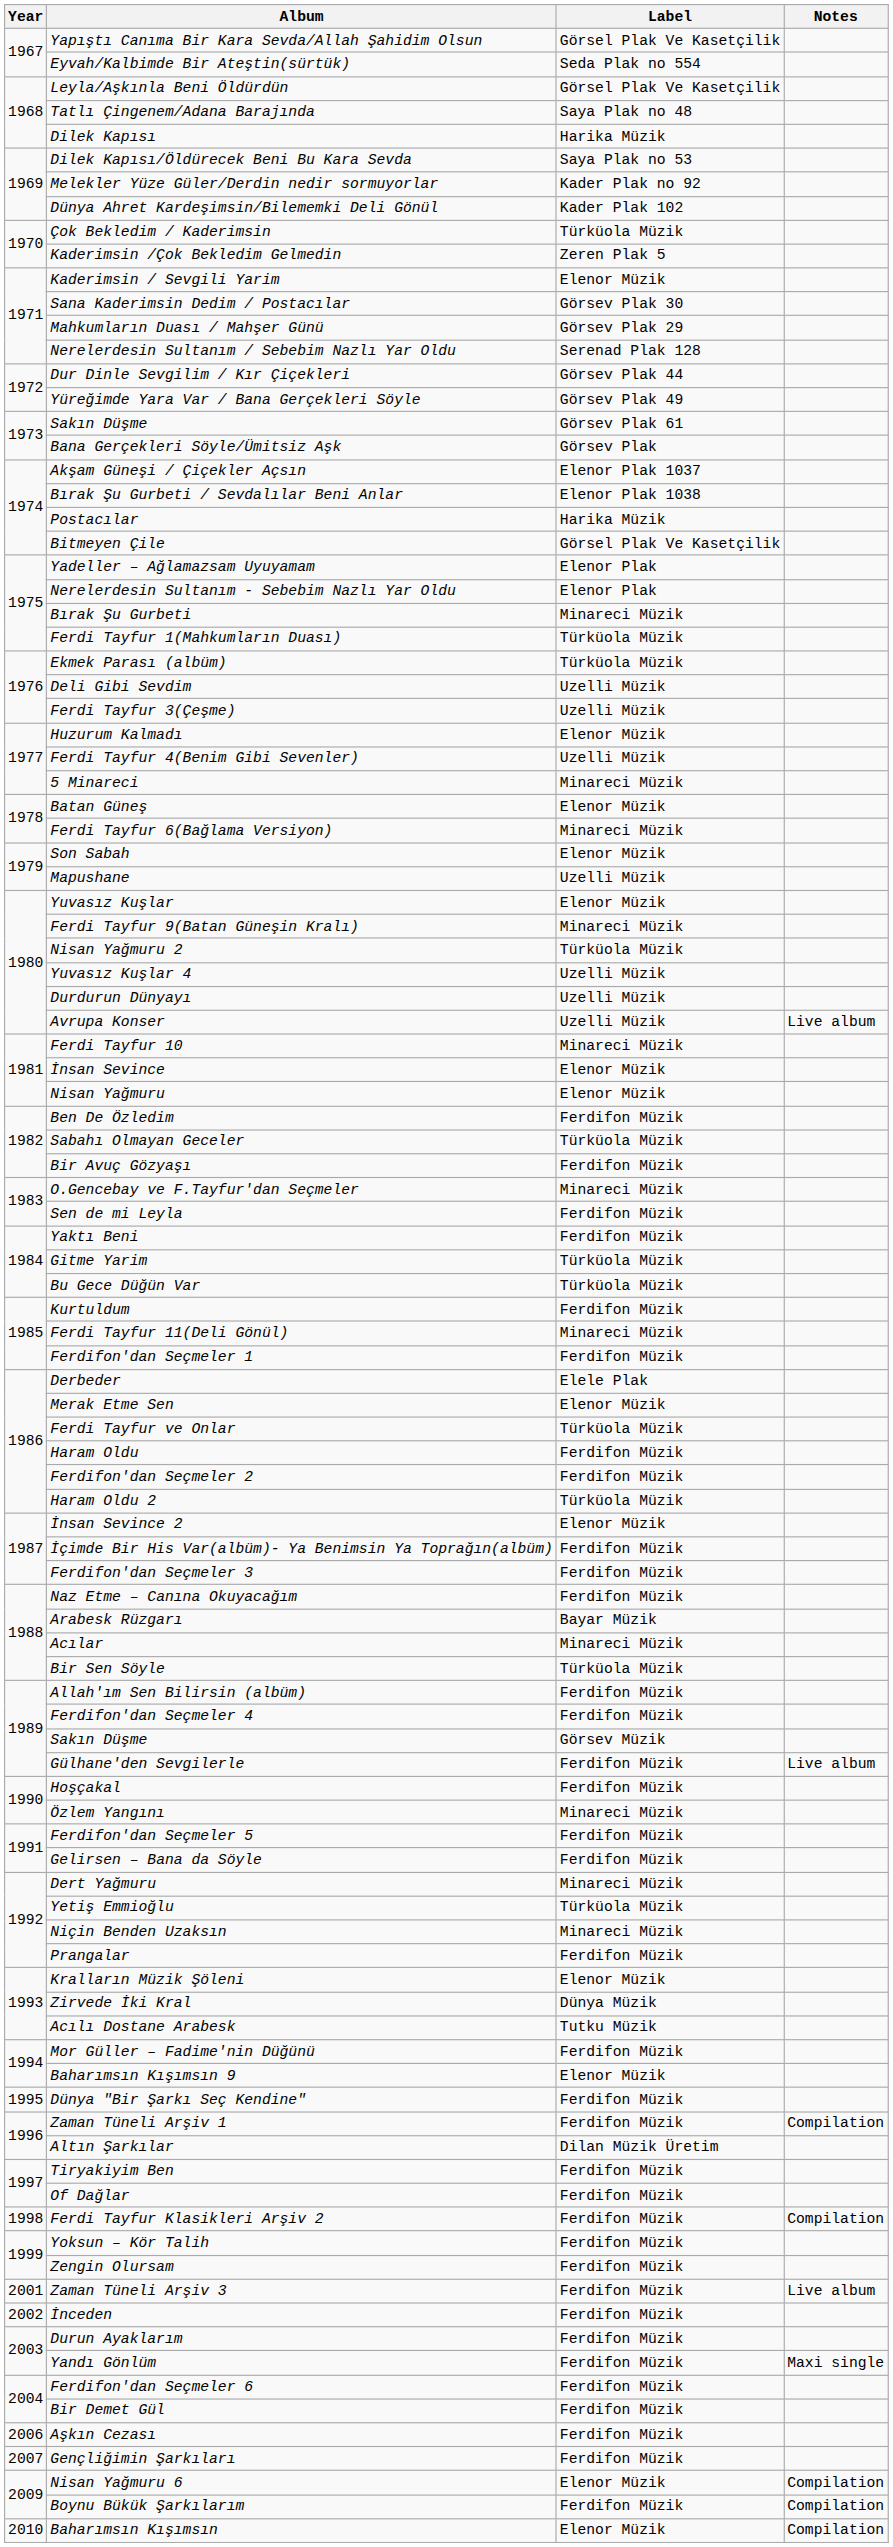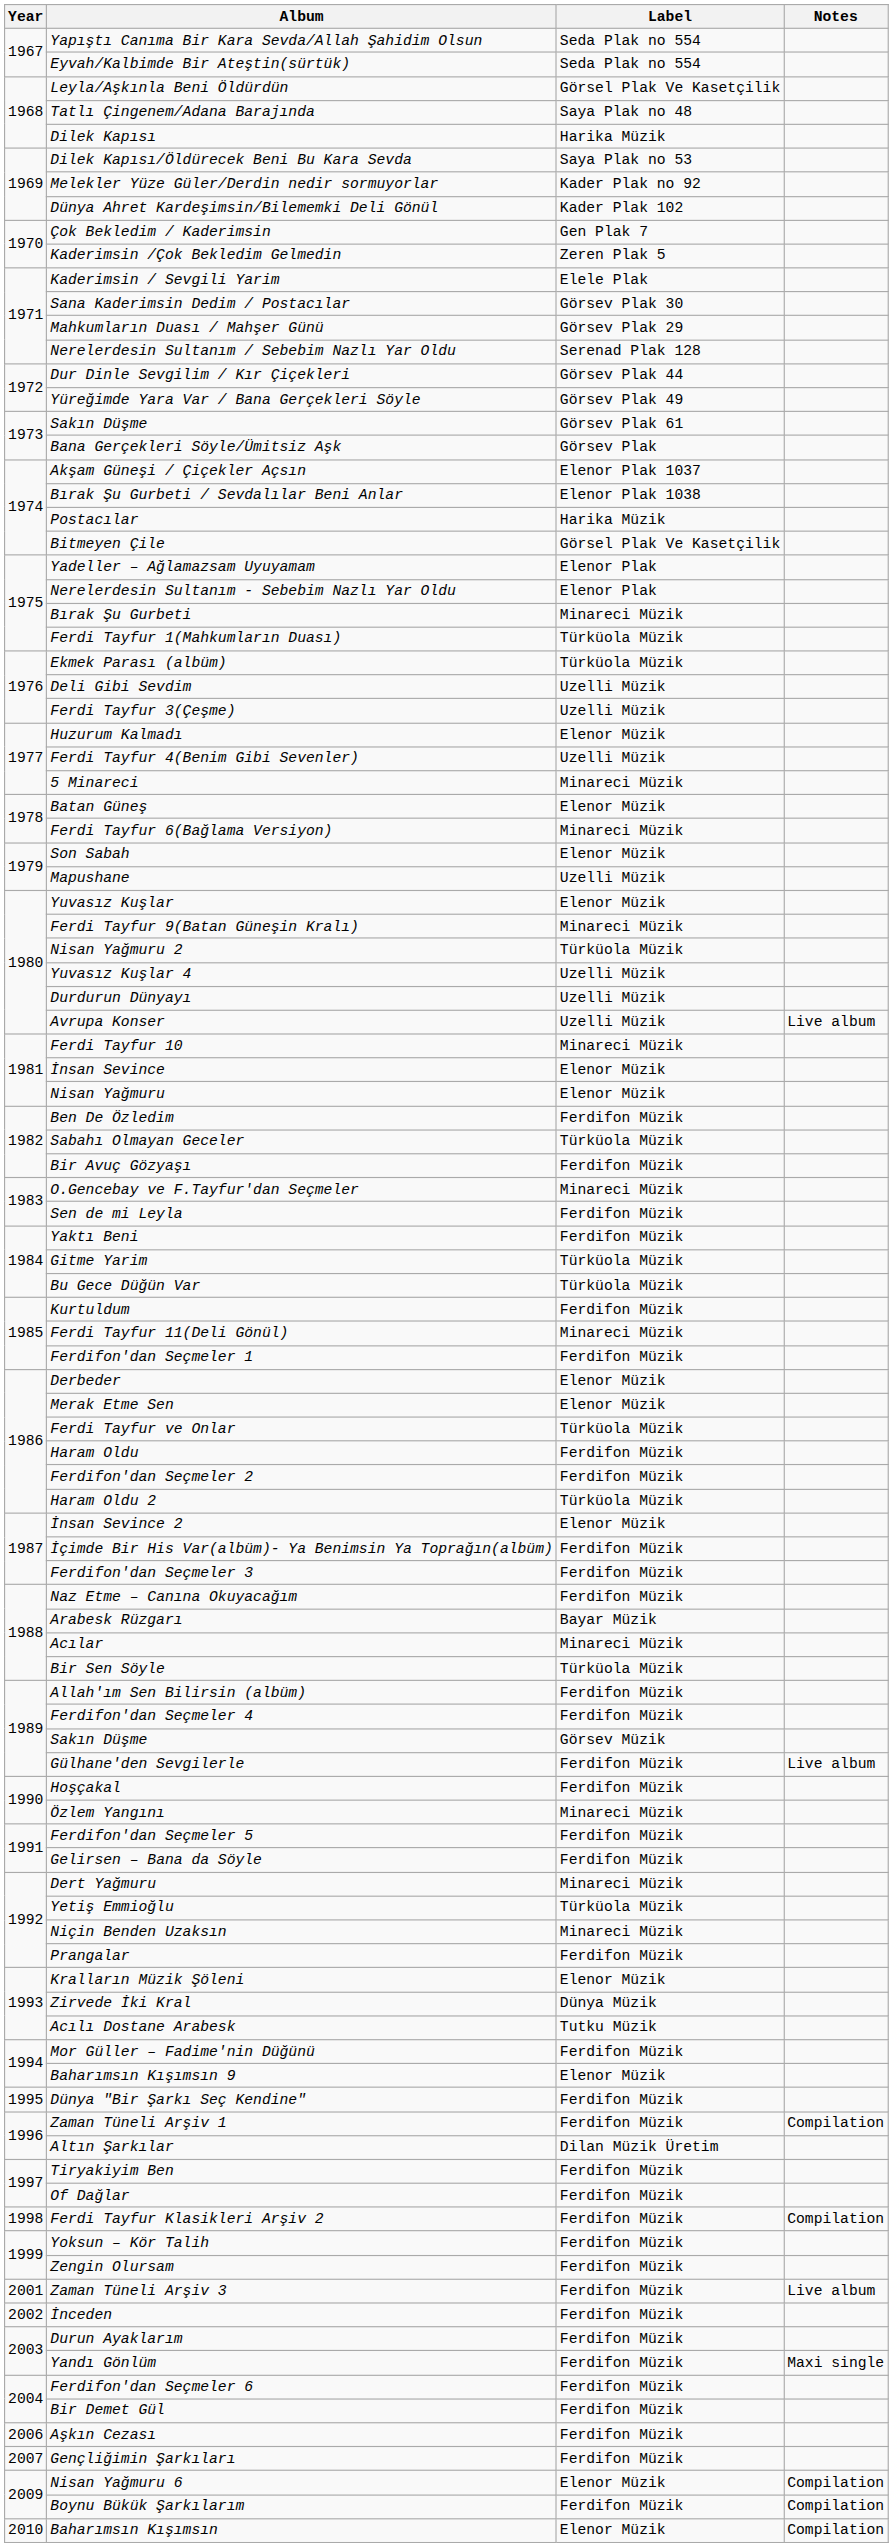 <table class="wikitable">
 <tr>
 <th scope="col">Year</th>
 <th scope="col">Album</th>
 <th scope="col">Label</th>
 <th class="unsortable" scope="col">Notes</th>
 </tr>
 <tr>
 <td rowspan="2">1967</td>
 <td><em>Yapıştı Canıma Bir Kara Sevda/Allah Şahidim Olsun</em></td>
-<td>Görsel Plak Ve Kasetçilik</td>
+<td>Seda Plak no 554</td>
 <td></td>
 </tr>
 <tr>
 <td><em>Eyvah/Kalbimde Bir Ateştin(sürtük)</em></td>
 <td>Seda Plak no 554</td>
 <td></td>
 </tr>
 <tr>
 <td rowspan="3">1968</td>
 <td><em>Leyla/Aşkınla Beni Öldürdün</em></td>
 <td>Görsel Plak Ve Kasetçilik</td>
 <td></td>
 </tr>
 <tr>
 <td><em>Tatlı Çingenem/Adana Barajında</em></td>
 <td>Saya Plak no 48</td>
 <td></td>
 </tr>
 <tr>
 <td><em>Dilek Kapısı</em></td>
 <td>Harika Müzik</td>
 <td></td>
 </tr>
 <tr>
 <td rowspan="3">1969</td>
 <td><em>Dilek Kapısı/Öldürecek Beni Bu Kara Sevda</em></td>
 <td>Saya Plak no 53</td>
 <td></td>
 </tr>
 <tr>
 <td><em>Melekler Yüze Güler/Derdin nedir sormuyorlar</em></td>
 <td>Kader Plak no 92</td>
 <td></td>
 </tr>
 <tr>
 <td><em>Dünya Ahret Kardeşimsin/Bilememki Deli Gönül</em></td>
 <td>Kader Plak 102</td>
 <td></td>
 </tr>
 <tr>
 <td rowspan="2">1970</td>
 <td><em>Çok Bekledim / Kaderimsin</em></td>
-<td>Türküola Müzik</td>
+<td>Gen Plak 7</td>
 <td></td>
 </tr>
 <tr>
 <td><em>Kaderimsin /Çok Bekledim Gelmedin</em></td>
 <td>Zeren Plak 5</td>
 <td></td>
 </tr>
 <tr>
 <td rowspan="4">1971</td>
 <td><em>Kaderimsin / Sevgili Yarim</em></td>
-<td>Elenor Müzik</td>
+<td>Elele Plak</td>
 <td></td>
 </tr>
 <tr>
 <td><em>Sana Kaderimsin Dedim / Postacılar</em></td>
 <td>Görsev Plak 30</td>
 <td></td>
 </tr>
 <tr>
 <td><em>Mahkumların Duası / Mahşer Günü</em></td>
 <td>Görsev Plak 29</td>
 <td></td>
 </tr>
 <tr>
 <td><em>Nerelerdesin Sultanım / Sebebim Nazlı Yar Oldu</em></td>
 <td>Serenad Plak 128</td>
 <td></td>
 </tr>
 <tr>
 <td rowspan="2">1972</td>
 <td><em>Dur Dinle Sevgilim / Kır Çiçekleri</em></td>
 <td>Görsev Plak 44</td>
 <td></td>
 </tr>
 <tr>
 <td><em>Yüreğimde Yara Var / Bana Gerçekleri Söyle</em></td>
 <td>Görsev Plak 49</td>
 <td></td>
 </tr>
 <tr>
 <td rowspan="2">1973</td>
 <td><em>Sakın Düşme</em></td>
 <td>Görsev Plak 61</td>
 <td></td>
 </tr>
 <tr>
 <td><em>Bana Gerçekleri Söyle/Ümitsiz Aşk</em></td>
 <td>Görsev Plak</td>
 <td></td>
 </tr>
 <tr>
 <td rowspan="4">1974</td>
 <td><em>Akşam Güneşi / Çiçekler Açsın</em></td>
 <td>Elenor Plak 1037</td>
 <td></td>
 </tr>
 <tr>
 <td><em>Bırak Şu Gurbeti / Sevdalılar Beni Anlar</em></td>
 <td>Elenor Plak 1038</td>
 <td></td>
 </tr>
 <tr>
 <td><em>Postacılar</em></td>
 <td>Harika Müzik</td>
 <td></td>
 </tr>
 <tr>
 <td><em>Bitmeyen Çile</em></td>
 <td>Görsel Plak Ve Kasetçilik</td>
 <td></td>
 </tr>
 <tr>
 <td rowspan="4">1975</td>
 <td><em>Yadeller – Ağlamazsam Uyuyamam</em></td>
 <td>Elenor Plak</td>
 <td></td>
 </tr>
 <tr>
 <td><em>Nerelerdesin Sultanım - Sebebim Nazlı Yar Oldu</em></td>
 <td>Elenor Plak</td>
 <td></td>
 </tr>
 <tr>
 <td><em>Bırak Şu Gurbeti</em></td>
 <td>Minareci Müzik</td>
 <td></td>
 </tr>
 <tr>
 <td><em>Ferdi Tayfur 1(Mahkumların Duası)</em></td>
 <td>Türküola Müzik</td>
 <td></td>
 </tr>
 <tr>
 <td rowspan="3">1976</td>
 <td><em>Ekmek Parası (albüm)</em></td>
 <td>Türküola Müzik</td>
 <td></td>
 </tr>
 <tr>
 <td><em>Deli Gibi Sevdim</em></td>
 <td>Uzelli Müzik</td>
 <td></td>
 </tr>
 <tr>
 <td><em>Ferdi Tayfur 3(Çeşme)</em></td>
 <td>Uzelli Müzik</td>
 <td></td>
 </tr>
 <tr>
 <td rowspan="3">1977</td>
 <td><em>Huzurum Kalmadı</em></td>
 <td>Elenor Müzik</td>
 <td></td>
 </tr>
 <tr>
 <td><em>Ferdi Tayfur 4(Benim Gibi Sevenler)</em></td>
 <td>Uzelli Müzik</td>
 <td></td>
 </tr>
 <tr>
 <td><em>5 Minareci</em></td>
 <td>Minareci Müzik</td>
 <td></td>
 </tr>
 <tr>
 <td rowspan="2">1978</td>
 <td><em>Batan Güneş</em></td>
 <td>Elenor Müzik</td>
 <td></td>
 </tr>
 <tr>
 <td><em>Ferdi Tayfur 6(Bağlama Versiyon)</em></td>
 <td>Minareci Müzik</td>
 <td></td>
 </tr>
 <tr>
 <td rowspan="2">1979</td>
 <td><em>Son Sabah</em></td>
 <td>Elenor Müzik</td>
 <td></td>
 </tr>
 <tr>
 <td><em>Mapushane</em></td>
 <td>Uzelli Müzik</td>
 <td></td>
 </tr>
 <tr>
 <td rowspan="6">1980</td>
 <td><em>Yuvasız Kuşlar</em></td>
 <td>Elenor Müzik</td>
 <td></td>
 </tr>
 <tr>
 <td><em>Ferdi Tayfur 9(Batan Güneşin Kralı)</em></td>
 <td>Minareci Müzik</td>
 <td></td>
 </tr>
 <tr>
 <td><em>Nisan Yağmuru 2</em></td>
 <td>Türküola Müzik</td>
 <td></td>
 </tr>
 <tr>
 <td><em>Yuvasız Kuşlar 4</em></td>
 <td>Uzelli Müzik</td>
 <td></td>
 </tr>
 <tr>
 <td><em>Durdurun Dünyayı</em></td>
 <td>Uzelli Müzik</td>
 <td></td>
 </tr>
 <tr>
 <td><em>Avrupa Konser</em></td>
 <td>Uzelli Müzik</td>
 <td>Live album</td>
 </tr>
 <tr>
 <td rowspan="3">1981</td>
 <td><em>Ferdi Tayfur 10</em></td>
 <td>Minareci Müzik</td>
 <td></td>
 </tr>
 <tr>
 <td><em>İnsan Sevince</em></td>
 <td>Elenor Müzik</td>
 <td></td>
 </tr>
 <tr>
 <td><em>Nisan Yağmuru</em></td>
 <td>Elenor Müzik</td>
 <td></td>
 </tr>
 <tr>
 <td rowspan="3">1982</td>
 <td><em>Ben De Özledim</em></td>
 <td>Ferdifon Müzik</td>
 <td></td>
 </tr>
 <tr>
 <td><em>Sabahı Olmayan Geceler</em></td>
 <td>Türküola Müzik</td>
 <td></td>
 </tr>
 <tr>
 <td><em>Bir Avuç Gözyaşı</em></td>
 <td>Ferdifon Müzik</td>
 <td></td>
 </tr>
 <tr>
 <td rowspan="2">1983</td>
 <td><em>O.Gencebay ve F.Tayfur'dan Seçmeler</em></td>
 <td>Minareci Müzik</td>
 <td></td>
 </tr>
 <tr>
 <td><em>Sen de mi Leyla</em></td>
 <td>Ferdifon Müzik</td>
 <td></td>
 </tr>
 <tr>
 <td rowspan="3">1984</td>
 <td><em>Yaktı Beni</em></td>
 <td>Ferdifon Müzik</td>
 <td></td>
 </tr>
 <tr>
 <td><em>Gitme Yarim</em></td>
 <td>Türküola Müzik</td>
 <td></td>
 </tr>
 <tr>
 <td><em>Bu Gece Düğün Var</em></td>
 <td>Türküola Müzik</td>
 <td></td>
 </tr>
 <tr>
 <td rowspan="3">1985</td>
 <td><em>Kurtuldum</em></td>
 <td>Ferdifon Müzik</td>
 <td></td>
 </tr>
 <tr>
 <td><em>Ferdi Tayfur 11(Deli Gönül)</em></td>
 <td>Minareci Müzik</td>
 <td></td>
 </tr>
 <tr>
 <td><em>Ferdifon'dan Seçmeler 1</em></td>
 <td>Ferdifon Müzik</td>
 <td></td>
 </tr>
 <tr>
 <td rowspan="6">1986</td>
 <td><em>Derbeder</em></td>
-<td>Elele Plak</td>
+<td>Elenor Müzik</td>
 <td></td>
 </tr>
 <tr>
 <td><em>Merak Etme Sen</em></td>
 <td>Elenor Müzik</td>
 <td></td>
 </tr>
 <tr>
 <td><em>Ferdi Tayfur ve Onlar</em></td>
 <td>Türküola Müzik</td>
 <td></td>
 </tr>
 <tr>
 <td><em>Haram Oldu</em></td>
 <td>Ferdifon Müzik</td>
 <td></td>
 </tr>
 <tr>
 <td><em>Ferdifon'dan Seçmeler 2</em></td>
 <td>Ferdifon Müzik</td>
 <td></td>
 </tr>
 <tr>
 <td><em>Haram Oldu 2</em></td>
 <td>Türküola Müzik</td>
 <td></td>
 </tr>
 <tr>
 <td rowspan="3">1987</td>
 <td><em>İnsan Sevince 2</em></td>
 <td>Elenor Müzik</td>
 <td></td>
 </tr>
 <tr>
 <td><em>İçimde Bir His Var(albüm)- Ya Benimsin Ya Toprağın(albüm)</em></td>
 <td>Ferdifon Müzik</td>
 <td></td>
 </tr>
 <tr>
 <td><em>Ferdifon'dan Seçmeler 3</em></td>
 <td>Ferdifon Müzik</td>
 <td></td>
 </tr>
 <tr>
 <td rowspan="4">1988</td>
 <td><em>Naz Etme</em> – <em>Canına Okuyacağım</em></td>
 <td>Ferdifon Müzik</td>
 <td></td>
 </tr>
 <tr>
 <td><em>Arabesk Rüzgarı</em></td>
 <td>Bayar Müzik</td>
 <td></td>
 </tr>
 <tr>
 <td><em>Acılar</em></td>
 <td>Minareci Müzik</td>
 <td></td>
 </tr>
 <tr>
 <td><em>Bir Sen Söyle</em></td>
 <td>Türküola Müzik</td>
 <td></td>
 </tr>
 <tr>
 <td rowspan="4">1989</td>
 <td><em>Allah'ım Sen Bilirsin (albüm)</em></td>
 <td>Ferdifon Müzik</td>
 <td></td>
 </tr>
 <tr>
 <td><em>Ferdifon'dan Seçmeler 4</em></td>
 <td>Ferdifon Müzik</td>
 <td></td>
 </tr>
 <tr>
 <td><em>Sakın Düşme</em></td>
 <td>Görsev Müzik</td>
 <td></td>
 </tr>
 <tr>
 <td><em>Gülhane'den Sevgilerle</em></td>
 <td>Ferdifon Müzik</td>
 <td>Live album</td>
 </tr>
 <tr>
 <td rowspan="2">1990</td>
 <td><em>Hoşçakal</em></td>
 <td>Ferdifon Müzik</td>
 <td></td>
 </tr>
 <tr>
 <td><em>Özlem Yangını</em></td>
 <td>Minareci Müzik</td>
 <td></td>
 </tr>
 <tr>
 <td rowspan="2">1991</td>
 <td><em>Ferdifon'dan Seçmeler 5</em></td>
 <td>Ferdifon Müzik</td>
 <td></td>
 </tr>
 <tr>
 <td><em>Gelirsen</em> – <em>Bana da Söyle</em></td>
 <td>Ferdifon Müzik</td>
 <td></td>
 </tr>
 <tr>
 <td rowspan="4">1992</td>
 <td><em>Dert Yağmuru</em></td>
 <td>Minareci Müzik</td>
 <td></td>
 </tr>
 <tr>
 <td><em>Yetiş Emmioğlu</em></td>
 <td>Türküola Müzik</td>
 <td></td>
 </tr>
 <tr>
 <td><em>Niçin Benden Uzaksın</em></td>
 <td>Minareci Müzik</td>
 <td></td>
 </tr>
 <tr>
 <td><em>Prangalar</em></td>
 <td>Ferdifon Müzik</td>
 <td></td>
 </tr>
 <tr>
 <td rowspan="3">1993</td>
 <td><em>Kralların Müzik Şöleni</em></td>
 <td>Elenor Müzik</td>
 <td></td>
 </tr>
 <tr>
 <td><em>Zirvede İki Kral</em></td>
 <td>Dünya Müzik</td>
 <td></td>
 </tr>
 <tr>
 <td><em>Acılı Dostane Arabesk</em></td>
 <td>Tutku Müzik</td>
 <td></td>
 </tr>
 <tr>
 <td rowspan="2">1994</td>
 <td><em>Mor Güller</em> – <em>Fadime'nin Düğünü</em></td>
 <td>Ferdifon Müzik</td>
 <td></td>
 </tr>
 <tr>
 <td><em>Baharımsın Kışımsın 9</em></td>
 <td>Elenor Müzik</td>
 <td></td>
 </tr>
 <tr>
 <td>1995</td>
 <td><em>Dünya "Bir Şarkı Seç Kendine"</em></td>
 <td>Ferdifon Müzik</td>
 <td></td>
 </tr>
 <tr>
 <td rowspan="2">1996</td>
 <td><em>Zaman Tüneli Arşiv 1</em></td>
 <td>Ferdifon Müzik</td>
 <td>Compilation</td>
 </tr>
 <tr>
 <td><em>Altın Şarkılar</em></td>
 <td>Dilan Müzik Üretim</td>
 <td></td>
 </tr>
 <tr>
 <td rowspan="2">1997</td>
 <td><em>Tiryakiyim Ben</em></td>
 <td>Ferdifon Müzik</td>
 <td></td>
 </tr>
 <tr>
 <td><em>Of Dağlar</em></td>
 <td>Ferdifon Müzik</td>
 <td></td>
 </tr>
 <tr>
 <td>1998</td>
 <td><em>Ferdi Tayfur Klasikleri Arşiv 2</em></td>
 <td>Ferdifon Müzik</td>
 <td>Compilation</td>
 </tr>
 <tr>
 <td rowspan="2">1999</td>
 <td><em>Yoksun</em> – <em>Kör Talih</em></td>
 <td>Ferdifon Müzik</td>
 <td></td>
 </tr>
 <tr>
 <td><em>Zengin Olursam</em></td>
 <td>Ferdifon Müzik</td>
 <td></td>
 </tr>
 <tr>
 <td>2001</td>
 <td><em>Zaman Tüneli Arşiv 3</em></td>
 <td>Ferdifon Müzik</td>
 <td>Live album</td>
 </tr>
 <tr>
 <td>2002</td>
 <td><em>İnceden</em></td>
 <td>Ferdifon Müzik</td>
 <td></td>
 </tr>
 <tr>
 <td rowspan="2">2003</td>
 <td><em>Durun Ayaklarım</em></td>
 <td>Ferdifon Müzik</td>
 <td></td>
 </tr>
 <tr>
 <td><em>Yandı Gönlüm</em></td>
 <td>Ferdifon Müzik</td>
 <td>Maxi single</td>
 </tr>
 <tr>
 <td rowspan="2">2004</td>
 <td><em>Ferdifon'dan Seçmeler 6</em></td>
 <td>Ferdifon Müzik</td>
 <td></td>
 </tr>
 <tr>
 <td><em>Bir Demet Gül</em></td>
 <td>Ferdifon Müzik</td>
 <td></td>
 </tr>
 <tr>
 <td>2006</td>
 <td><em>Aşkın Cezası</em></td>
 <td>Ferdifon Müzik</td>
 <td></td>
 </tr>
 <tr>
 <td>2007</td>
 <td><em>Gençliğimin Şarkıları</em></td>
 <td>Ferdifon Müzik</td>
 <td></td>
 </tr>
 <tr>
 <td rowspan="2">2009</td>
 <td><em>Nisan Yağmuru 6</em></td>
 <td>Elenor Müzik</td>
 <td>Compilation</td>
 </tr>
 <tr>
 <td><em>Boynu Bükük Şarkılarım</em></td>
 <td>Ferdifon Müzik</td>
 <td>Compilation</td>
 </tr>
 <tr>
 <td>2010</td>
 <td><em>Baharımsın Kışımsın</em></td>
 <td>Elenor Müzik</td>
 <td>Compilation</td>
 </tr>
 </table>
